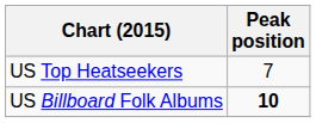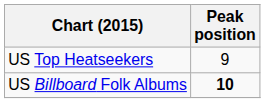 <table class="wikitable">
 <tr>
 <th>Chart (2015)</th>
 <th>Peak<br>position</th>
 </tr>
 <tr>
 <td>US <a href='#'>Top Heatseekers</a></td>
-<td style="text-align:center;">7</td>
+<td style="text-align:center;">9</td>
 </tr>
 <tr>
 <td>US <a href='#'><em>Billboard</em> Folk Albums</a></td>
 <td style="text-align:center;"><strong>10</strong></td>
 </tr>
 <tr>
 </tr>
 </table>
